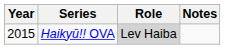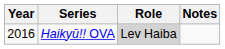 <table class="wikitable sortable plainrowheaders">
 <tr>
 <th>Year</th>
 <th>Series</th>
 <th>Role</th>
 <th class="unsortable">Notes</th>
 </tr>
 <tr>
-<td>2015</td>
+<td>2016</td>
 <td><a href='#'><em>Haikyū!!</em> OVA</a></td>
 <td style="background: lightgrey;">Lev Haiba</td>
 <td></td>
 </tr>
 </table>
